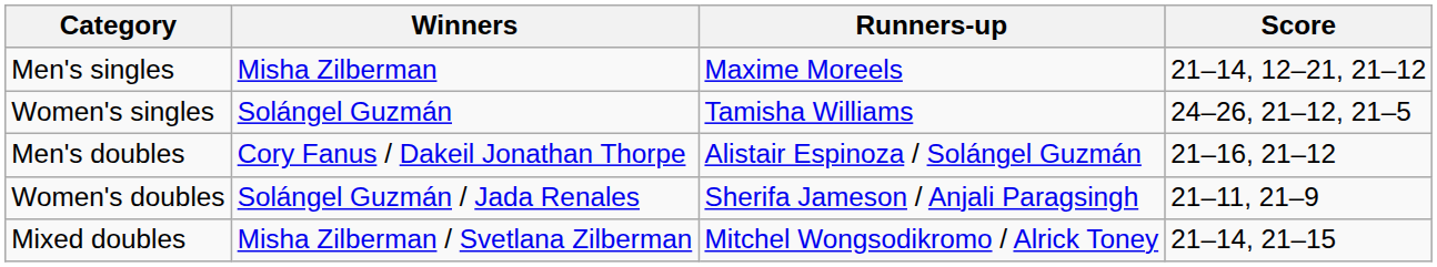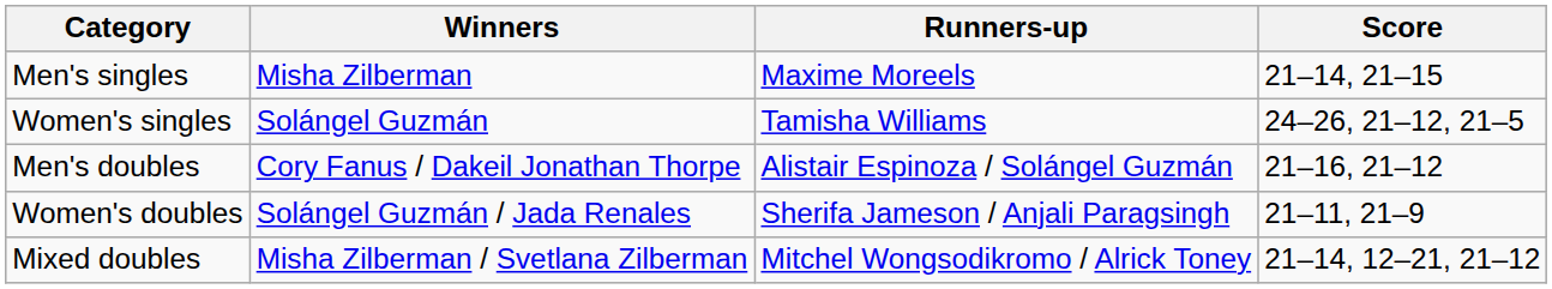 <table class=wikitable style="white-space:nowrap;">
 <tr>
 <th>Category</th>
 <th>Winners</th>
 <th>Runners-up</th>
 <th>Score</th>
 </tr>
 <tr>
 <td>Men's singles</td>
 <td> <a href='#'>Misha Zilberman</a></td>
 <td> <a href='#'>Maxime Moreels</a></td>
-<td>21–14, 12–21, 21–12</td>
+<td>21–14, 21–15</td>
 </tr>
 <tr>
 <td>Women's singles</td>
 <td> <a href='#'>Solángel Guzmán</a></td>
 <td> <a href='#'>Tamisha Williams</a></td>
 <td>24–26, 21–12, 21–5</td>
 </tr>
 <tr>
 <td>Men's doubles</td>
 <td> <a href='#'>Cory Fanus</a> / <a href='#'>Dakeil Jonathan Thorpe</a></td>
 <td> <a href='#'>Alistair Espinoza</a> / <a href='#'>Solángel Guzmán</a></td>
 <td>21–16, 21–12</td>
 </tr>
 <tr>
 <td>Women's doubles</td>
 <td> <a href='#'>Solángel Guzmán</a> / <a href='#'>Jada Renales</a></td>
 <td> <a href='#'>Sherifa Jameson</a> / <a href='#'>Anjali Paragsingh</a></td>
 <td>21–11, 21–9</td>
 </tr>
 <tr>
 <td>Mixed doubles</td>
 <td> <a href='#'>Misha Zilberman</a> / <a href='#'>Svetlana Zilberman</a></td>
 <td> <a href='#'>Mitchel Wongsodikromo</a> / <a href='#'>Alrick Toney</a></td>
-<td>21–14, 21–15</td>
+<td>21–14, 12–21, 21–12</td>
 </tr>
 </table>
